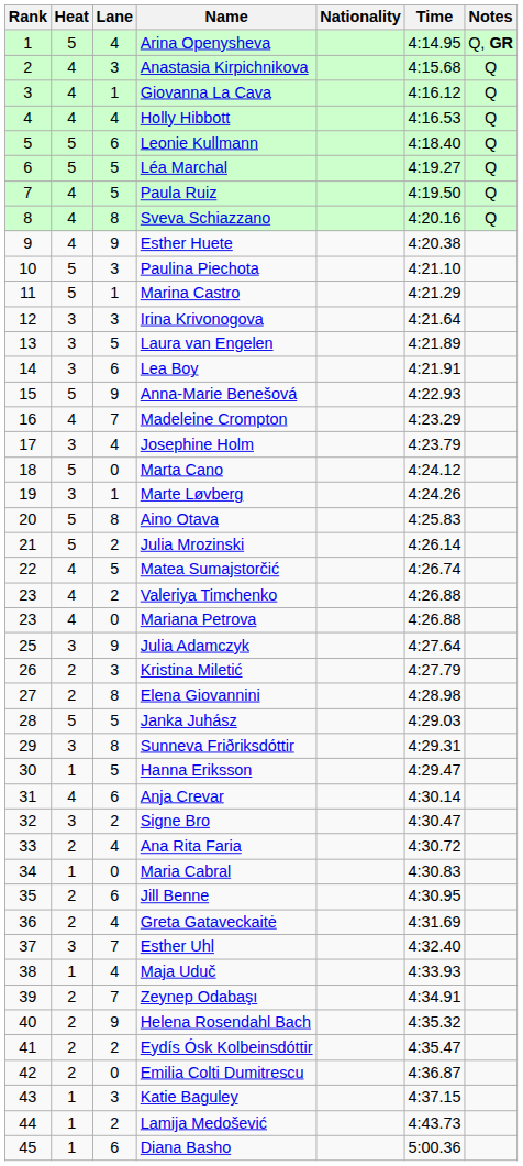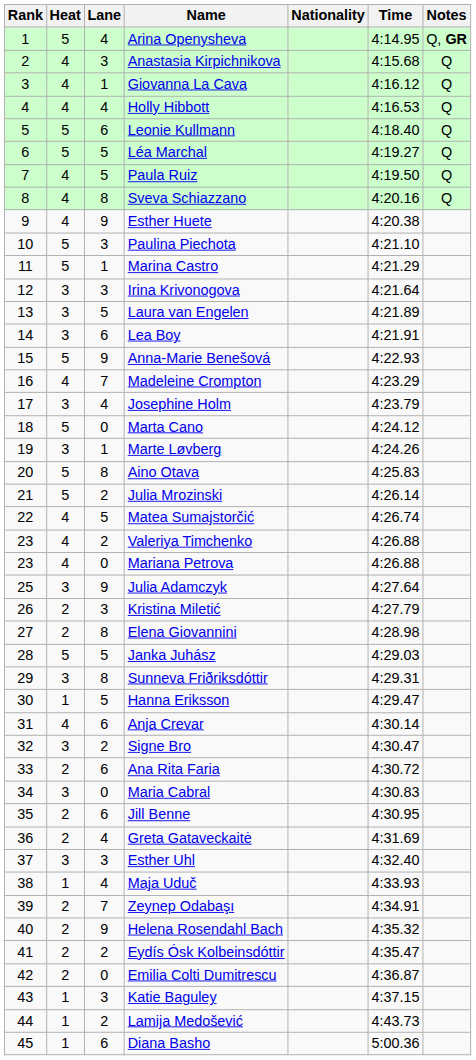 <table class="wikitable sortable" style="text-align:center">
 <tr>
 <th>Rank</th>
 <th>Heat</th>
 <th>Lane</th>
 <th>Name</th>
 <th>Nationality</th>
 <th>Time</th>
 <th>Notes</th>
 </tr>
 <tr bgcolor=ccffcc>
 <td>1</td>
 <td>5</td>
 <td>4</td>
 <td align=left><a href='#'>Arina Openysheva</a></td>
 <td align=left></td>
 <td>4:14.95</td>
 <td>Q, <strong>GR</strong></td>
 </tr>
 <tr bgcolor=ccffcc>
 <td>2</td>
 <td>4</td>
 <td>3</td>
 <td align=left><a href='#'>Anastasia Kirpichnikova</a></td>
 <td align=left></td>
 <td>4:15.68</td>
 <td>Q</td>
 </tr>
 <tr bgcolor=ccffcc>
 <td>3</td>
 <td>4</td>
 <td>1</td>
 <td align=left><a href='#'>Giovanna La Cava</a></td>
 <td align=left></td>
 <td>4:16.12</td>
 <td>Q</td>
 </tr>
 <tr bgcolor=ccffcc>
 <td>4</td>
 <td>4</td>
 <td>4</td>
 <td align=left><a href='#'>Holly Hibbott</a></td>
 <td align=left></td>
 <td>4:16.53</td>
 <td>Q</td>
 </tr>
 <tr bgcolor=ccffcc>
 <td>5</td>
 <td>5</td>
 <td>6</td>
 <td align=left><a href='#'>Leonie Kullmann</a></td>
 <td align=left></td>
 <td>4:18.40</td>
 <td>Q</td>
 </tr>
 <tr bgcolor=ccffcc>
 <td>6</td>
 <td>5</td>
 <td>5</td>
 <td align=left><a href='#'>Léa Marchal</a></td>
 <td align=left></td>
 <td>4:19.27</td>
 <td>Q</td>
 </tr>
 <tr bgcolor=ccffcc>
 <td>7</td>
 <td>4</td>
 <td>5</td>
 <td align=left><a href='#'>Paula Ruiz</a></td>
 <td align=left></td>
 <td>4:19.50</td>
 <td>Q</td>
 </tr>
 <tr bgcolor=ccffcc>
 <td>8</td>
 <td>4</td>
 <td>8</td>
 <td align=left><a href='#'>Sveva Schiazzano</a></td>
 <td align=left></td>
 <td>4:20.16</td>
 <td>Q</td>
 </tr>
 <tr>
 <td>9</td>
 <td>4</td>
 <td>9</td>
 <td align=left><a href='#'>Esther Huete</a></td>
 <td align=left></td>
 <td>4:20.38</td>
 <td></td>
 </tr>
 <tr>
 <td>10</td>
 <td>5</td>
 <td>3</td>
 <td align=left><a href='#'>Paulina Piechota</a></td>
 <td align=left></td>
 <td>4:21.10</td>
 <td></td>
 </tr>
 <tr>
 <td>11</td>
 <td>5</td>
 <td>1</td>
 <td align=left><a href='#'>Marina Castro</a></td>
 <td align=left></td>
 <td>4:21.29</td>
 <td></td>
 </tr>
 <tr>
 <td>12</td>
 <td>3</td>
 <td>3</td>
 <td align=left><a href='#'>Irina Krivonogova</a></td>
 <td align=left></td>
 <td>4:21.64</td>
 <td></td>
 </tr>
 <tr>
 <td>13</td>
 <td>3</td>
 <td>5</td>
 <td align=left><a href='#'>Laura van Engelen</a></td>
 <td align=left></td>
 <td>4:21.89</td>
 <td></td>
 </tr>
 <tr>
 <td>14</td>
 <td>3</td>
 <td>6</td>
 <td align=left><a href='#'>Lea Boy</a></td>
 <td align=left></td>
 <td>4:21.91</td>
 <td></td>
 </tr>
 <tr>
 <td>15</td>
 <td>5</td>
 <td>9</td>
 <td align=left><a href='#'>Anna-Marie Benešová</a></td>
 <td align=left></td>
 <td>4:22.93</td>
 <td></td>
 </tr>
 <tr>
 <td>16</td>
 <td>4</td>
 <td>7</td>
 <td align=left><a href='#'>Madeleine Crompton</a></td>
 <td align=left></td>
 <td>4:23.29</td>
 <td></td>
 </tr>
 <tr>
 <td>17</td>
 <td>3</td>
 <td>4</td>
 <td align=left><a href='#'>Josephine Holm</a></td>
 <td align=left></td>
 <td>4:23.79</td>
 <td></td>
 </tr>
 <tr>
 <td>18</td>
 <td>5</td>
 <td>0</td>
 <td align=left><a href='#'>Marta Cano</a></td>
 <td align=left></td>
 <td>4:24.12</td>
 <td></td>
 </tr>
 <tr>
 <td>19</td>
 <td>3</td>
 <td>1</td>
 <td align=left><a href='#'>Marte Løvberg</a></td>
 <td align=left></td>
 <td>4:24.26</td>
 <td></td>
 </tr>
 <tr>
 <td>20</td>
 <td>5</td>
 <td>8</td>
 <td align=left><a href='#'>Aino Otava</a></td>
 <td align=left></td>
 <td>4:25.83</td>
 <td></td>
 </tr>
 <tr>
 <td>21</td>
 <td>5</td>
 <td>2</td>
 <td align=left><a href='#'>Julia Mrozinski</a></td>
 <td align=left></td>
 <td>4:26.14</td>
 <td></td>
 </tr>
 <tr>
 <td>22</td>
 <td>4</td>
 <td>5</td>
 <td align=left><a href='#'>Matea Sumajstorčić</a></td>
 <td align=left></td>
 <td>4:26.74</td>
 <td></td>
 </tr>
 <tr>
 <td>23</td>
 <td>4</td>
 <td>2</td>
 <td align=left><a href='#'>Valeriya Timchenko</a></td>
 <td align=left></td>
 <td>4:26.88</td>
 <td></td>
 </tr>
 <tr>
 <td>23</td>
 <td>4</td>
 <td>0</td>
 <td align=left><a href='#'>Mariana Petrova</a></td>
 <td align=left></td>
 <td>4:26.88</td>
 <td></td>
 </tr>
 <tr>
 <td>25</td>
 <td>3</td>
 <td>9</td>
 <td align=left><a href='#'>Julia Adamczyk</a></td>
 <td align=left></td>
 <td>4:27.64</td>
 <td></td>
 </tr>
 <tr>
 <td>26</td>
 <td>2</td>
 <td>3</td>
 <td align=left><a href='#'>Kristina Miletić</a></td>
 <td align=left></td>
 <td>4:27.79</td>
 <td></td>
 </tr>
 <tr>
 <td>27</td>
 <td>2</td>
 <td>8</td>
 <td align=left><a href='#'>Elena Giovannini</a></td>
 <td align=left></td>
 <td>4:28.98</td>
 <td></td>
 </tr>
 <tr>
 <td>28</td>
 <td>5</td>
 <td>5</td>
 <td align=left><a href='#'>Janka Juhász</a></td>
 <td align=left></td>
 <td>4:29.03</td>
 <td></td>
 </tr>
 <tr>
 <td>29</td>
 <td>3</td>
 <td>8</td>
 <td align=left><a href='#'>Sunneva Friðriksdóttir</a></td>
 <td align=left></td>
 <td>4:29.31</td>
 <td></td>
 </tr>
 <tr>
 <td>30</td>
 <td>1</td>
 <td>5</td>
 <td align=left><a href='#'>Hanna Eriksson</a></td>
 <td align=left></td>
 <td>4:29.47</td>
 <td></td>
 </tr>
 <tr>
 <td>31</td>
 <td>4</td>
 <td>6</td>
 <td align=left><a href='#'>Anja Crevar</a></td>
 <td align=left></td>
 <td>4:30.14</td>
 <td></td>
 </tr>
 <tr>
 <td>32</td>
 <td>3</td>
 <td>2</td>
 <td align=left><a href='#'>Signe Bro</a></td>
 <td align=left></td>
 <td>4:30.47</td>
 <td></td>
 </tr>
 <tr>
 <td>33</td>
 <td>2</td>
-<td>4</td>
+<td>6</td>
 <td align=left><a href='#'>Ana Rita Faria</a></td>
 <td align=left></td>
 <td>4:30.72</td>
 <td></td>
 </tr>
 <tr>
 <td>34</td>
-<td>1</td>
+<td>3</td>
 <td>0</td>
 <td align=left><a href='#'>Maria Cabral</a></td>
 <td align=left></td>
 <td>4:30.83</td>
 <td></td>
 </tr>
 <tr>
 <td>35</td>
 <td>2</td>
 <td>6</td>
 <td align=left><a href='#'>Jill Benne</a></td>
 <td align=left></td>
 <td>4:30.95</td>
 <td></td>
 </tr>
 <tr>
 <td>36</td>
 <td>2</td>
 <td>4</td>
 <td align=left><a href='#'>Greta Gataveckaitė</a></td>
 <td align=left></td>
 <td>4:31.69</td>
 <td></td>
 </tr>
 <tr>
 <td>37</td>
 <td>3</td>
-<td>7</td>
+<td>3</td>
 <td align=left><a href='#'>Esther Uhl</a></td>
 <td align=left></td>
 <td>4:32.40</td>
 <td></td>
 </tr>
 <tr>
 <td>38</td>
 <td>1</td>
 <td>4</td>
 <td align=left><a href='#'>Maja Uduč</a></td>
 <td align=left></td>
 <td>4:33.93</td>
 <td></td>
 </tr>
 <tr>
 <td>39</td>
 <td>2</td>
 <td>7</td>
 <td align=left><a href='#'>Zeynep Odabaşı</a></td>
 <td align=left></td>
 <td>4:34.91</td>
 <td></td>
 </tr>
 <tr>
 <td>40</td>
 <td>2</td>
 <td>9</td>
 <td align=left><a href='#'>Helena Rosendahl Bach</a></td>
 <td align=left></td>
 <td>4:35.32</td>
 <td></td>
 </tr>
 <tr>
 <td>41</td>
 <td>2</td>
 <td>2</td>
 <td align=left><a href='#'>Eydís Ósk Kolbeinsdóttir</a></td>
 <td align=left></td>
 <td>4:35.47</td>
 <td></td>
 </tr>
 <tr>
 <td>42</td>
 <td>2</td>
 <td>0</td>
 <td align=left><a href='#'>Emilia Colti Dumitrescu</a></td>
 <td align=left></td>
 <td>4:36.87</td>
 <td></td>
 </tr>
 <tr>
 <td>43</td>
 <td>1</td>
 <td>3</td>
 <td align=left><a href='#'>Katie Baguley</a></td>
 <td align=left></td>
 <td>4:37.15</td>
 <td></td>
 </tr>
 <tr>
 <td>44</td>
 <td>1</td>
 <td>2</td>
 <td align=left><a href='#'>Lamija Medošević</a></td>
 <td align=left></td>
 <td>4:43.73</td>
 <td></td>
 </tr>
 <tr>
 <td>45</td>
 <td>1</td>
 <td>6</td>
 <td align=left><a href='#'>Diana Basho</a></td>
 <td align=left></td>
 <td>5:00.36</td>
 <td></td>
 </tr>
 </table>
